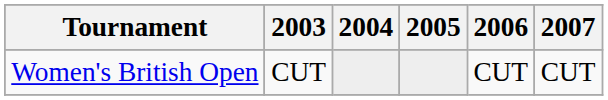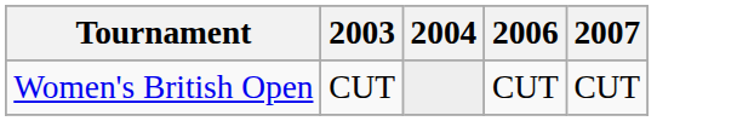 <table class="wikitable" style="font-size:95%;text-align:center;">
 <tr>
 <th>Tournament</th>
 <th>2003</th>
 <th>2004</th>
-<th>2005</th>
 <th>2006</th>
 <th>2007</th>
 </tr>
 <tr>
 <td align=left><a href='#'>Women's British Open</a></td>
 <td>CUT</td>
 <td style="background:#eeeeee;"></td>
-<td style="background:#eeeeee;"></td>
 <td>CUT</td>
 <td>CUT</td>
 </tr>
 </table>
